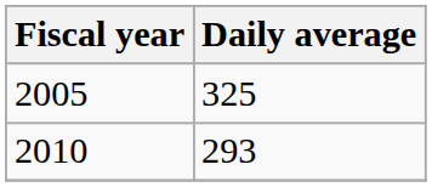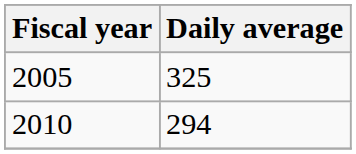 <table class="wikitable">
 <tr>
 <th>Fiscal year</th>
 <th>Daily average</th>
 </tr>
 <tr>
 <td>2005</td>
 <td>325</td>
 </tr>
 <tr>
 <td>2010</td>
-<td>293</td>
+<td>294</td>
 </tr>
 <tr>
 </tr>
 </table>
